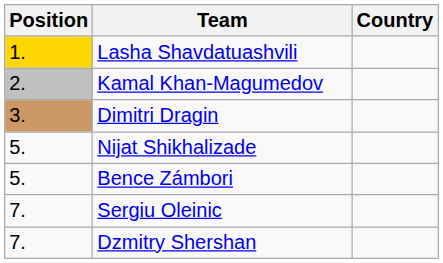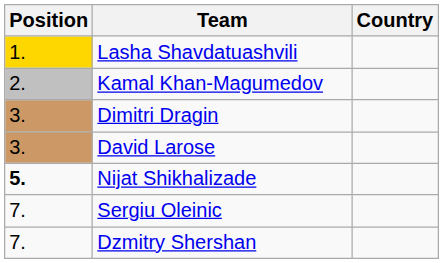 <table class=wikitable>
 <tr>
 <th width=10>Position</th>
 <th width=200>Team</th>
 <th>Country</th>
 </tr>
 <tr>
 <td bgcolor=gold>1.</td>
 <td><a href='#'>Lasha Shavdatuashvili</a></td>
 <td></td>
 </tr>
 <tr>
 <td bgcolor="silver">2.</td>
 <td><a href='#'>Kamal Khan-Magumedov</a></td>
 <td></td>
 </tr>
 <tr>
 <td bgcolor="CC9966">3.</td>
 <td><a href='#'>Dimitri Dragin</a></td>
 <td></td>
 </tr>
 <tr>
-<td>5.</td>
-<td><a href='#'>Nijat Shikhalizade</a></td>
+<td bgcolor="CC9966">3.</td>
+<td><a href='#'>David Larose</a></td>
 <td></td>
 </tr>
 <tr>
-<td>5.</td>
-<td><a href='#'>Bence Zámbori</a></td>
+<td><strong>5.</strong></td>
+<td><a href='#'>Nijat Shikhalizade</a></td>
 <td></td>
 </tr>
 <tr>
 <td>7.</td>
 <td><a href='#'>Sergiu Oleinic</a></td>
 <td></td>
 </tr>
 <tr>
 <td>7.</td>
 <td><a href='#'>Dzmitry Shershan</a></td>
 <td></td>
 </tr>
 </table>
